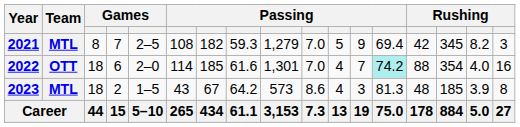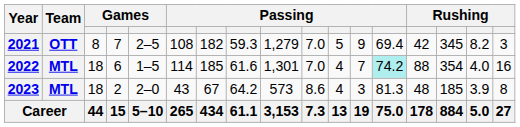 <table class="wikitable" style="text-align: center;">
 <tr>
 <th rowspan="2">Year</th>
 <th rowspan="2">Team</th>
 <th colspan="3">Games</th>
 <th colspan="8">Passing</th>
 <th colspan="5">Rushing</th>
 </tr>
 <tr>
 <th></th>
 <th></th>
 <th></th>
 <th></th>
 <th></th>
 <th></th>
 <th></th>
 <th></th>
 <th></th>
 <th></th>
 <th></th>
 <th></th>
 <th></th>
 <th></th>
 <th></th>
 </tr>
 <tr>
 <th><a href='#'>2021</a></th>
-<th><a href='#'>MTL</a></th>
+<th><a href='#'>OTT</a></th>
 <td>8</td>
 <td>7</td>
 <td>2–5</td>
 <td>108</td>
 <td>182</td>
 <td>59.3</td>
 <td>1,279</td>
 <td>7.0</td>
 <td>5</td>
 <td>9</td>
 <td>69.4</td>
 <td>42</td>
 <td>345</td>
 <td>8.2</td>
 <td>3</td>
 </tr>
 <tr>
 <th><a href='#'>2022</a></th>
-<th><a href='#'>OTT</a></th>
+<th><a href='#'>MTL</a></th>
 <td>18</td>
 <td>6</td>
-<td>2–0</td>
+<td>1–5</td>
 <td>114</td>
 <td>185</td>
 <td>61.6</td>
 <td>1,301</td>
 <td>7.0</td>
 <td>4</td>
 <td>7</td>
 <td style="background: paleturquoise;">74.2</td>
 <td>88</td>
 <td>354</td>
 <td>4.0</td>
 <td>16</td>
 </tr>
 <tr>
 <th><a href='#'>2023</a></th>
 <th><a href='#'>MTL</a></th>
 <td>18</td>
 <td>2</td>
-<td>1–5</td>
+<td>2–0</td>
 <td>43</td>
 <td>67</td>
 <td>64.2</td>
 <td>573</td>
 <td>8.6</td>
 <td>4</td>
 <td>3</td>
 <td>81.3</td>
 <td>48</td>
 <td>185</td>
 <td>3.9</td>
 <td>8</td>
 </tr>
 <tr>
 <th colspan="2">Career</th>
 <th>44</th>
 <th>15</th>
 <th>5–10</th>
 <th>265</th>
 <th>434</th>
 <th>61.1</th>
 <th>3,153</th>
 <th>7.3</th>
 <th>13</th>
 <th>19</th>
 <th>75.0</th>
 <th>178</th>
 <th>884</th>
 <th>5.0</th>
 <th>27</th>
 </tr>
 </table>
